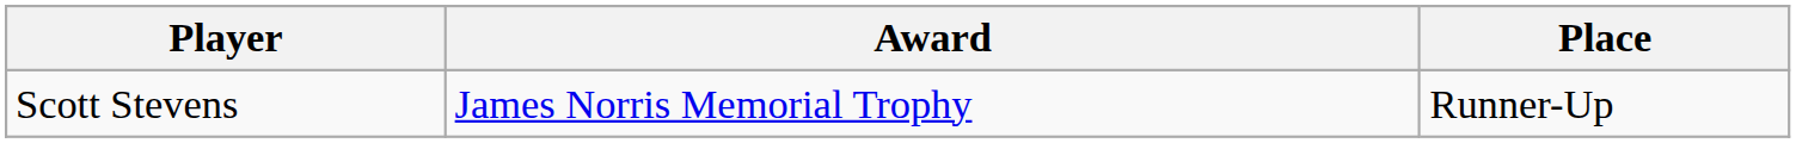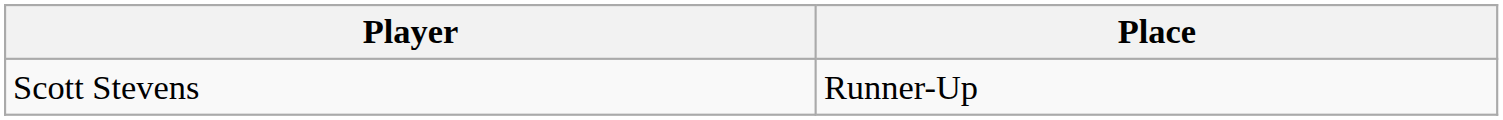 <table class="wikitable" style="width:55%;">
 <tr>
 <th>Player</th>
-<th>Award</th>
 <th>Place</th>
 </tr>
 <tr>
 <td>Scott Stevens</td>
-<td><a href='#'>James Norris Memorial Trophy</a></td>
 <td>Runner-Up</td>
 </tr>
 </table>
